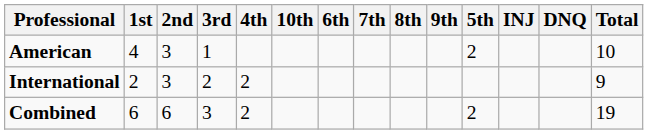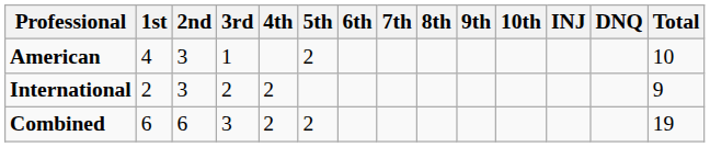 <table class="wikitable">
 <tr>
 <th>Professional</th>
 <th>1st</th>
 <th>2nd</th>
 <th>3rd</th>
 <th>4th</th>
-<th>10th</th>
+<th>5th</th>
 <th>6th</th>
 <th>7th</th>
 <th>8th</th>
 <th>9th</th>
-<th>5th</th>
+<th>10th</th>
 <th>INJ</th>
 <th>DNQ</th>
 <th>Total</th>
 </tr>
 <tr>
 <td><strong>American</strong></td>
 <td>4</td>
 <td>3</td>
 <td>1</td>
 <td></td>
+<td>2</td>
 <td></td>
 <td></td>
 <td></td>
 <td></td>
 <td></td>
-<td>2</td>
 <td></td>
 <td></td>
 <td>10</td>
 </tr>
 <tr>
 <td><strong>International</strong></td>
 <td>2</td>
 <td>3</td>
 <td>2</td>
 <td>2</td>
 <td></td>
 <td></td>
 <td></td>
 <td></td>
 <td></td>
 <td></td>
 <td></td>
 <td></td>
 <td>9</td>
 </tr>
 <tr>
 <td><strong>Combined</strong></td>
 <td>6</td>
 <td>6</td>
 <td>3</td>
 <td>2</td>
+<td>2</td>
 <td></td>
 <td></td>
 <td></td>
 <td></td>
 <td></td>
-<td>2</td>
 <td></td>
 <td></td>
 <td>19</td>
 </tr>
 </table>
